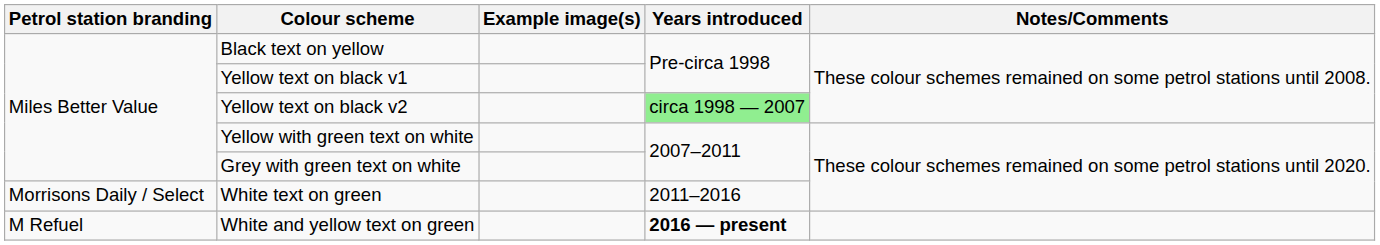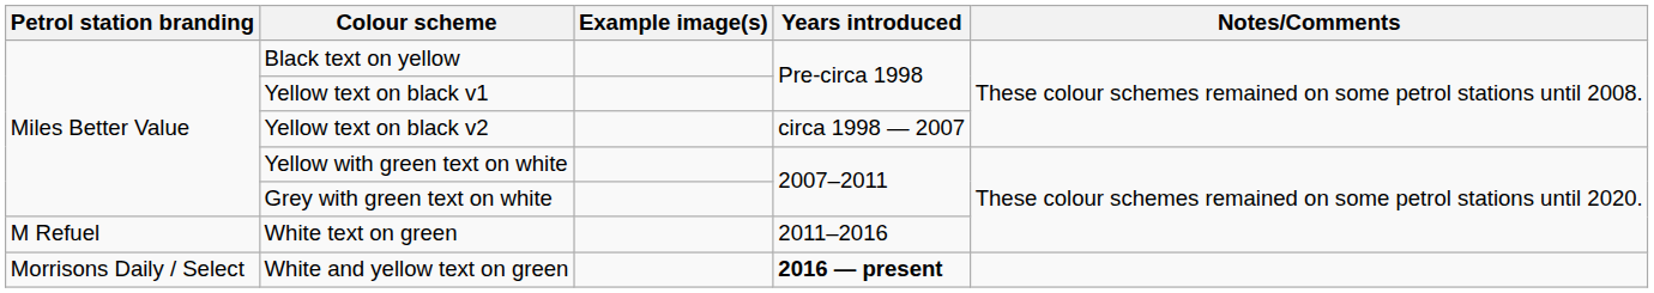 <table class="wikitable">
 <tr>
 <th>Petrol station branding</th>
 <th>Colour scheme</th>
 <th>Example image(s)</th>
 <th>Years introduced</th>
 <th>Notes/Comments</th>
 </tr>
 <tr>
 <td rowspan="5">Miles Better Value</td>
 <td>Black text on yellow</td>
 <td></td>
 <td rowspan="2">Pre-circa 1998</td>
 <td rowspan="3">These colour schemes remained on some petrol stations until 2008.</td>
 </tr>
 <tr>
 <td>Yellow text on black v1</td>
 <td></td>
 </tr>
 <tr>
 <td>Yellow text on black v2</td>
 <td></td>
-<td style="background: lightgreen;">circa 1998 — 2007</td>
+<td>circa 1998 — 2007</td>
 </tr>
 <tr>
 <td>Yellow with green text on white</td>
 <td></td>
 <td rowspan="2">2007–2011</td>
 <td rowspan="3">These colour schemes remained on some petrol stations until 2020.</td>
 </tr>
 <tr>
 <td>Grey with green text on white</td>
 <td></td>
 </tr>
 <tr>
-<td>Morrisons Daily / Select</td>
+<td>M Refuel</td>
 <td>White text on green</td>
 <td></td>
 <td>2011–2016</td>
 </tr>
 <tr>
-<td>M Refuel</td>
+<td>Morrisons Daily / Select</td>
 <td>White and yellow text on green</td>
 <td></td>
 <td><strong>2016 — present</strong></td>
 <td></td>
 </tr>
 </table>
